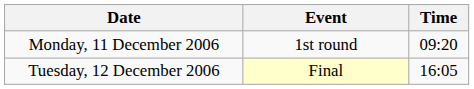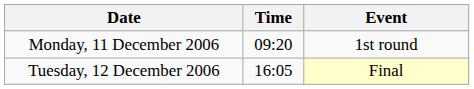 <table class = "wikitable" style="text-align:center;">
 <tr>
 <th width=220>Date</th>
+<th width=50>Time</th>
 <th width=150>Event</th>
-<th width=50>Time</th>
 </tr>
 <tr>
 <td>Monday, 11 December 2006</td>
+<td>09:20</td>
 <td>1st round</td>
-<td>09:20</td>
 </tr>
 <tr>
 <td>Tuesday, 12 December 2006</td>
+<td>16:05</td>
 <td bgcolor=ffffcc>Final</td>
-<td>16:05</td>
 </tr>
 </table>
